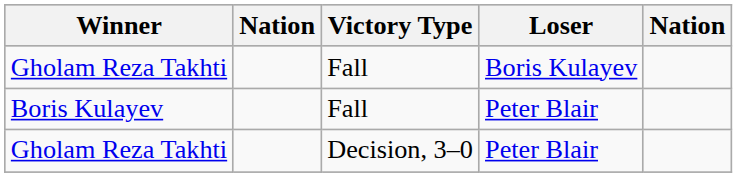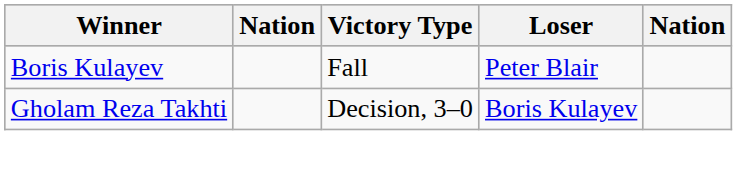 <table class="wikitable sortable" style="text-align:left;">
 <tr>
 <th>Winner</th>
 <th>Nation</th>
 <th>Victory Type</th>
 <th>Loser</th>
 <th>Nation</th>
-</tr>
-<tr>
-<td><a href='#'>Gholam Reza Takhti</a></td>
-<td></td>
-<td>Fall</td>
-<td><a href='#'>Boris Kulayev</a></td>
-<td></td>
 </tr>
 <tr>
 <td><a href='#'>Boris Kulayev</a></td>
 <td></td>
 <td>Fall</td>
 <td><a href='#'>Peter Blair</a></td>
 <td></td>
 </tr>
 <tr>
 <td><a href='#'>Gholam Reza Takhti</a></td>
 <td></td>
 <td>Decision, 3–0</td>
-<td><a href='#'>Peter Blair</a></td>
+<td><a href='#'>Boris Kulayev</a></td>
 <td></td>
 </tr>
 </table>
